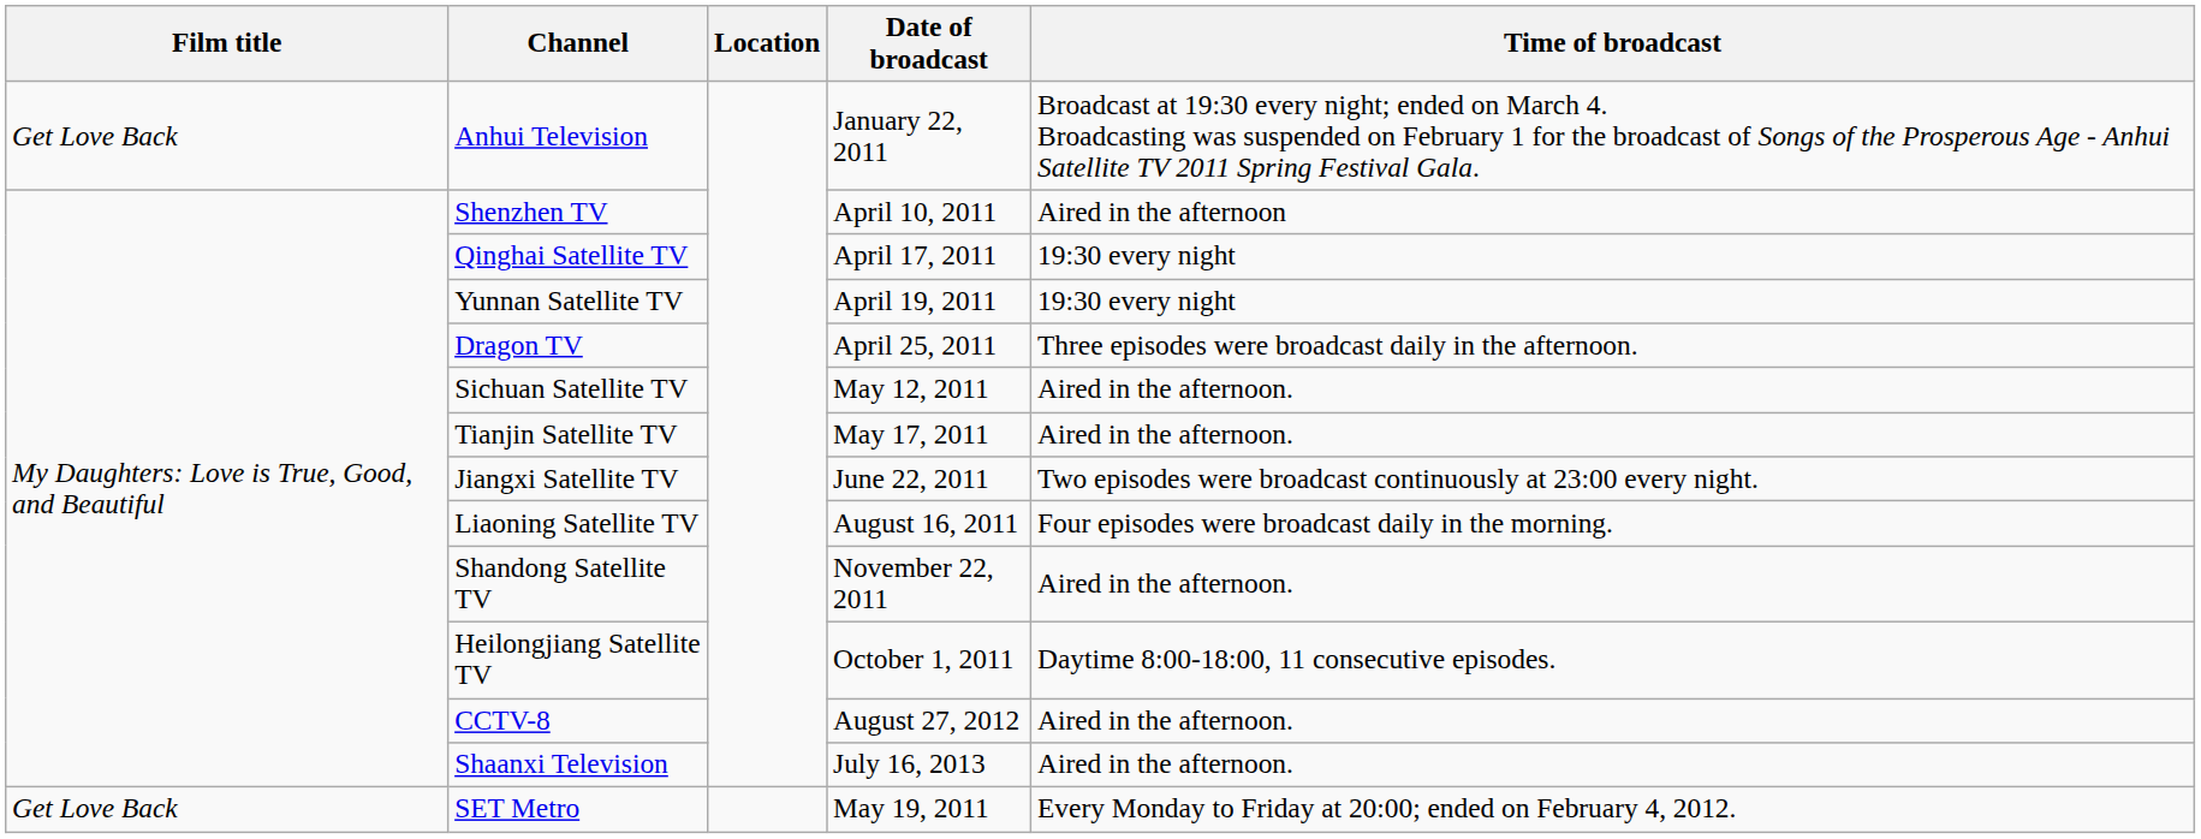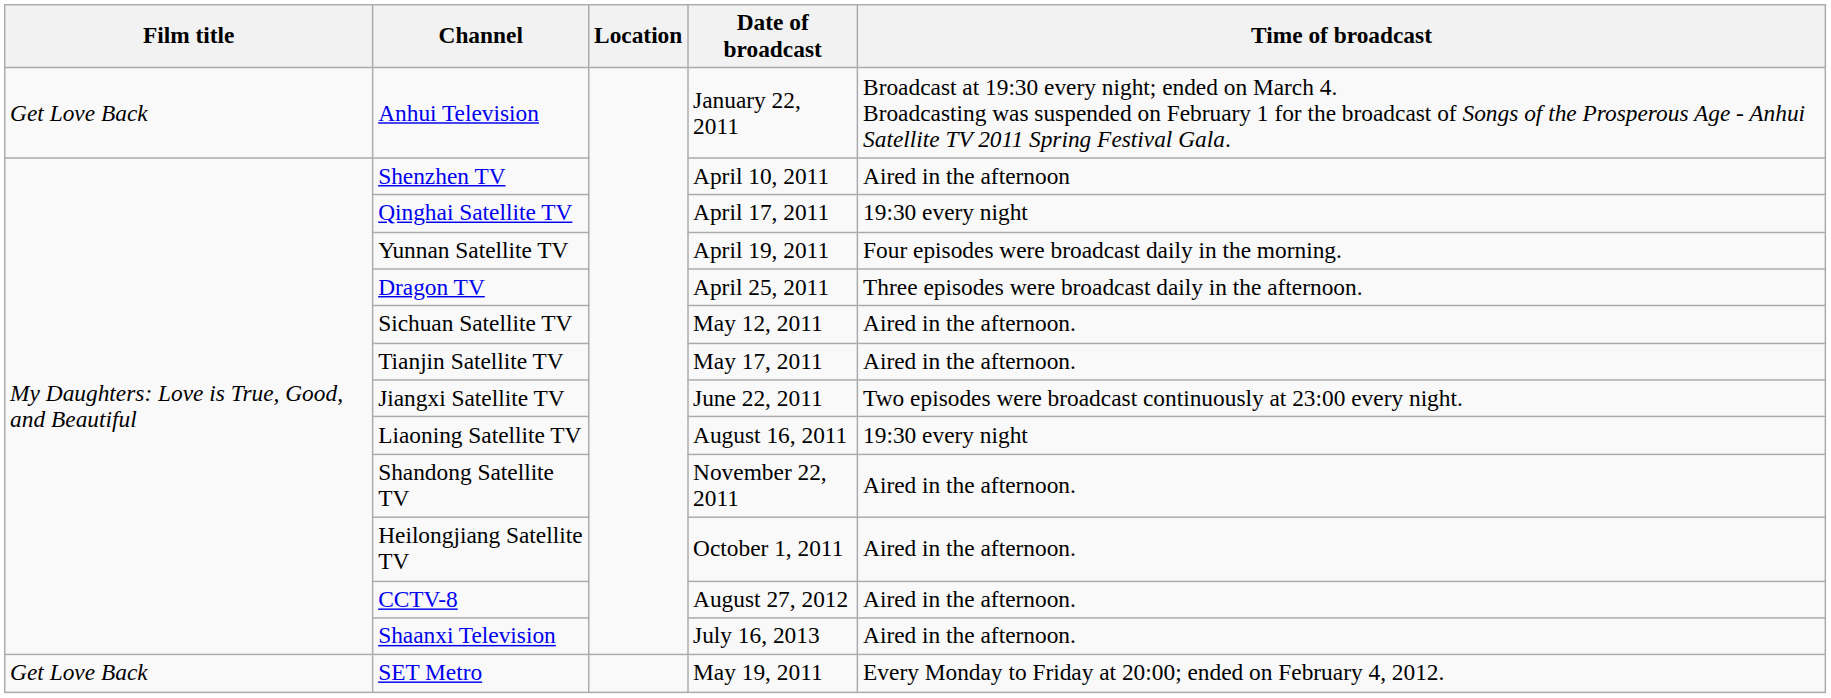 <table class="wikitable">
 <tr>
 <th>Film title</th>
 <th>Channel</th>
 <th>Location</th>
 <th>Date of broadcast</th>
 <th>Time of broadcast</th>
 </tr>
 <tr>
 <td><em>Get Love Back</em></td>
 <td><a href='#'>Anhui Television</a></td>
 <td rowspan="13"></td>
 <td>January 22, 2011</td>
 <td>Broadcast at 19:30 every night; ended on March 4.<br>Broadcasting was suspended on February 1 for the broadcast of <em>Songs of the Prosperous Age - Anhui Satellite TV 2011 Spring Festival Gala</em>.</td>
 </tr>
 <tr>
 <td rowspan="12"><em>My Daughters: Love is True, Good, and Beautiful</em></td>
 <td><a href='#'>Shenzhen TV</a></td>
 <td>April 10, 2011</td>
 <td>Aired in the afternoon</td>
 </tr>
 <tr>
 <td><a href='#'>Qinghai Satellite TV</a></td>
 <td>April 17, 2011</td>
 <td>19:30 every night</td>
 </tr>
 <tr>
 <td>Yunnan Satellite TV</td>
 <td>April 19, 2011</td>
-<td>19:30 every night</td>
+<td>Four episodes were broadcast daily in the morning.</td>
 </tr>
 <tr>
 <td><a href='#'>Dragon TV</a></td>
 <td>April 25, 2011</td>
 <td>Three episodes were broadcast daily in the afternoon.</td>
 </tr>
 <tr>
 <td>Sichuan Satellite TV</td>
 <td>May 12, 2011</td>
 <td>Aired in the afternoon.</td>
 </tr>
 <tr>
 <td>Tianjin Satellite TV</td>
 <td>May 17, 2011</td>
 <td>Aired in the afternoon.</td>
 </tr>
 <tr>
 <td>Jiangxi Satellite TV</td>
 <td>June 22, 2011</td>
 <td>Two episodes were broadcast continuously at 23:00 every night.</td>
 </tr>
 <tr>
 <td>Liaoning Satellite TV</td>
 <td>August 16, 2011</td>
-<td>Four episodes were broadcast daily in the morning.</td>
+<td>19:30 every night</td>
 </tr>
 <tr>
 <td>Shandong Satellite TV</td>
 <td>November 22, 2011</td>
 <td>Aired in the afternoon.</td>
 </tr>
 <tr>
 <td>Heilongjiang Satellite TV</td>
 <td>October 1, 2011</td>
-<td>Daytime 8:00-18:00, 11 consecutive episodes.</td>
+<td>Aired in the afternoon.</td>
 </tr>
 <tr>
 <td><a href='#'>CCTV-8</a></td>
 <td>August 27, 2012</td>
 <td>Aired in the afternoon.</td>
 </tr>
 <tr>
 <td><a href='#'>Shaanxi Television</a></td>
 <td>July 16, 2013</td>
 <td>Aired in the afternoon.</td>
 </tr>
 <tr>
 <td><em>Get Love Back</em></td>
 <td><a href='#'>SET Metro</a></td>
 <td></td>
 <td>May 19, 2011</td>
 <td>Every Monday to Friday at 20:00; ended on February 4, 2012.</td>
 </tr>
 </table>
